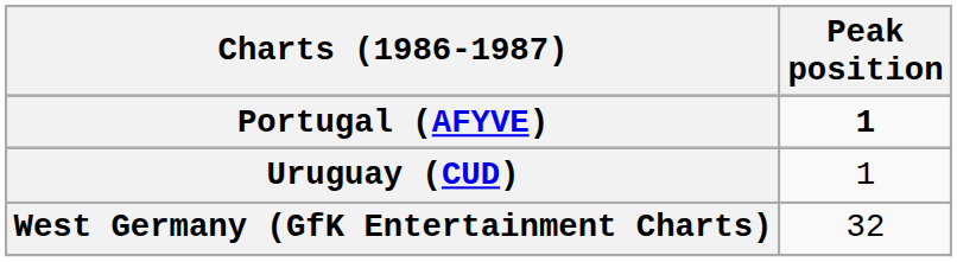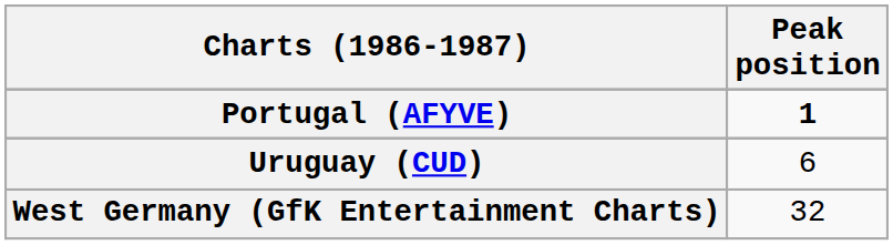 <table class ="wikitable sortable plainrowheaders" border="1">
 <tr>
 <th>Charts (1986-1987)</th>
 <th>Peak<br> position</th>
 </tr>
 <tr>
 </tr>
 <tr>
 </tr>
 <tr>
 <th scope="row">Portugal (<a href='#'>AFYVE</a>)</th>
 <td align="center"><strong>1</strong></td>
 </tr>
 <tr>
 </tr>
 <tr>
 <th scope="row">Uruguay (<a href='#'>CUD</a>)</th>
-<td align="center">1</td>
+<td align="center">6</td>
 </tr>
 <tr>
 <th scope="row">West Germany (GfK Entertainment Charts)</th>
 <td align="center">32</td>
 </tr>
 <tr>
 </tr>
 </table>
